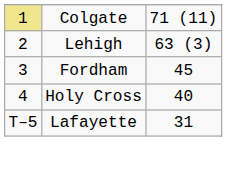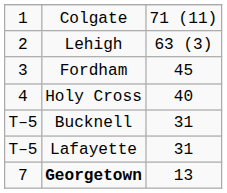 <table class="wikitable">
 <tr align="center">
 </tr>
 <tr align="center">
-<td style="background: khaki;">1</td>
+<td>1</td>
 <td>Colgate</td>
 <td>71 (11)</td>
 </tr>
 <tr align="center">
 <td>2</td>
 <td>Lehigh</td>
 <td>63 (3)</td>
 </tr>
 <tr align="center">
 <td>3</td>
 <td>Fordham</td>
 <td>45</td>
 </tr>
 <tr align="center">
 <td>4</td>
 <td>Holy Cross</td>
 <td>40</td>
 </tr>
 <tr align="center">
 <td>T–5</td>
+<td>Bucknell</td>
+<td>31</td>
+</tr>
+<tr align="center">
+<td>T–5</td>
 <td>Lafayette</td>
 <td>31</td>
 </tr>
+<tr align="center">
+<td>7</td>
+<td><strong>Georgetown</strong></td>
+<td>13</td>
+</tr>
 </table>
